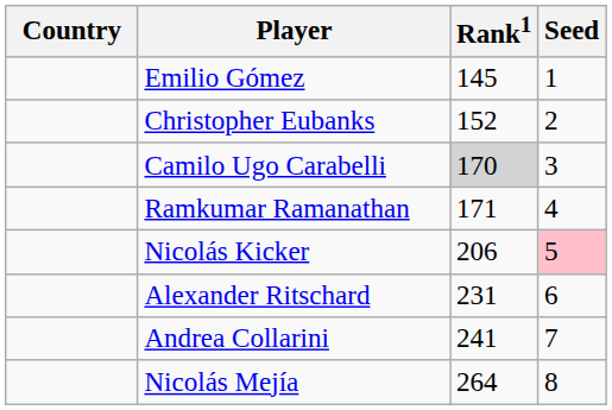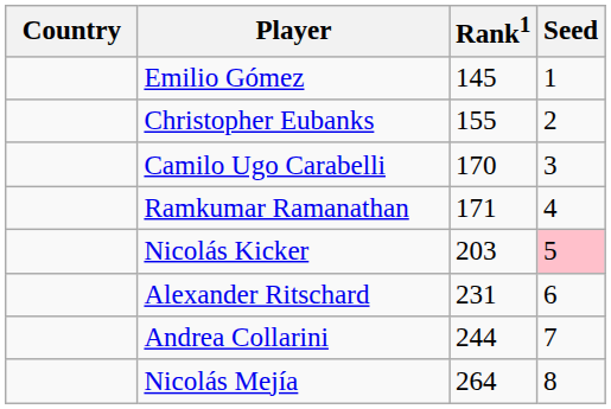 <table class="sortable wikitable">
 <tr>
 <th width="70">Country</th>
 <th width="175">Player</th>
 <th>Rank<sup>1</sup></th>
 <th>Seed</th>
 </tr>
 <tr>
 <td></td>
 <td><a href='#'>Emilio Gómez</a></td>
 <td>145</td>
 <td>1</td>
 </tr>
 <tr>
 <td></td>
 <td><a href='#'>Christopher Eubanks</a></td>
-<td>152</td>
+<td>155</td>
 <td>2</td>
 </tr>
 <tr>
 <td></td>
 <td><a href='#'>Camilo Ugo Carabelli</a></td>
-<td style="background: lightgrey;">170</td>
+<td>170</td>
 <td>3</td>
 </tr>
 <tr>
 <td></td>
 <td><a href='#'>Ramkumar Ramanathan</a></td>
 <td>171</td>
 <td>4</td>
 </tr>
 <tr>
 <td></td>
 <td><a href='#'>Nicolás Kicker</a></td>
-<td>206</td>
+<td>203</td>
 <td style="background: pink;">5</td>
 </tr>
 <tr>
 <td></td>
 <td><a href='#'>Alexander Ritschard</a></td>
 <td>231</td>
 <td>6</td>
 </tr>
 <tr>
 <td></td>
 <td><a href='#'>Andrea Collarini</a></td>
-<td>241</td>
+<td>244</td>
 <td>7</td>
 </tr>
 <tr>
 <td></td>
 <td><a href='#'>Nicolás Mejía</a></td>
 <td>264</td>
 <td>8</td>
 </tr>
 </table>
